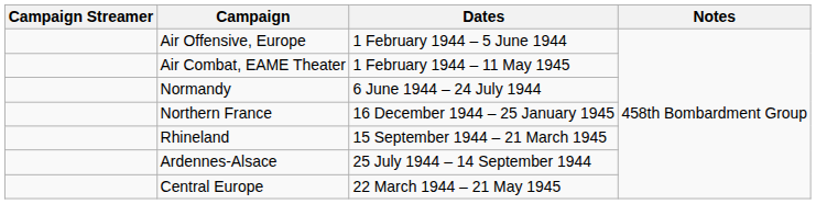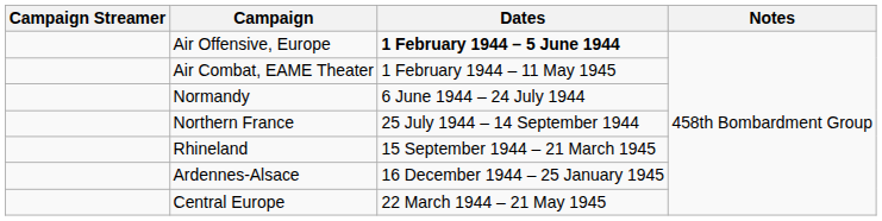 <table class="wikitable">
 <tr style="background:#efefef;">
 <th>Campaign Streamer</th>
 <th>Campaign</th>
 <th>Dates</th>
 <th>Notes</th>
 </tr>
 <tr>
 <td></td>
 <td>Air Offensive, Europe</td>
-<td>1 February 1944 – 5 June 1944</td>
+<td><strong>1 February 1944 – 5 June 1944</strong></td>
 <td rowspan="7">458th Bombardment Group</td>
 </tr>
 <tr>
 <td></td>
 <td>Air Combat, EAME Theater</td>
 <td>1 February 1944 – 11 May 1945</td>
 </tr>
 <tr>
 <td></td>
 <td>Normandy</td>
 <td>6 June 1944 – 24 July 1944</td>
 </tr>
 <tr>
 <td></td>
 <td>Northern France</td>
-<td>16 December 1944 – 25 January 1945</td>
+<td>25 July 1944 – 14 September 1944</td>
 </tr>
 <tr>
 <td></td>
 <td>Rhineland</td>
 <td>15 September 1944 – 21 March 1945</td>
 </tr>
 <tr>
 <td></td>
 <td>Ardennes-Alsace</td>
-<td>25 July 1944 – 14 September 1944</td>
+<td>16 December 1944 – 25 January 1945</td>
 </tr>
 <tr>
 <td></td>
 <td>Central Europe</td>
 <td>22 March 1944 – 21 May 1945</td>
 </tr>
 </table>
